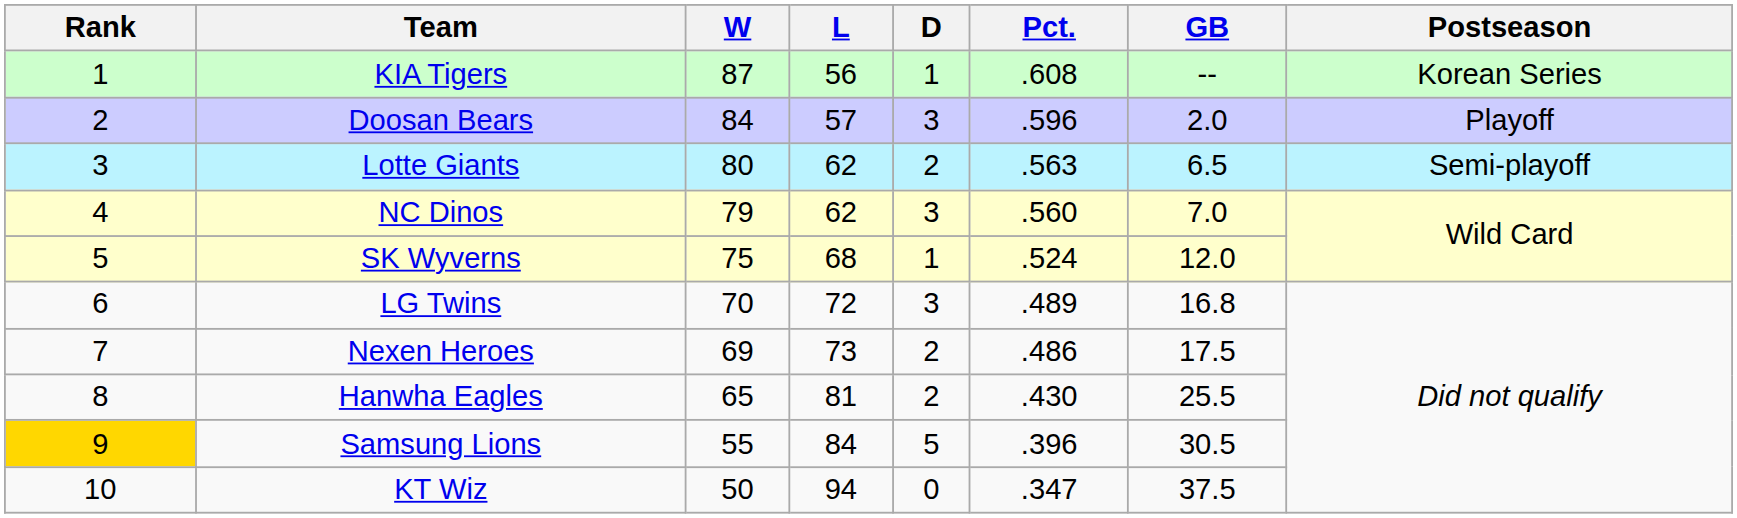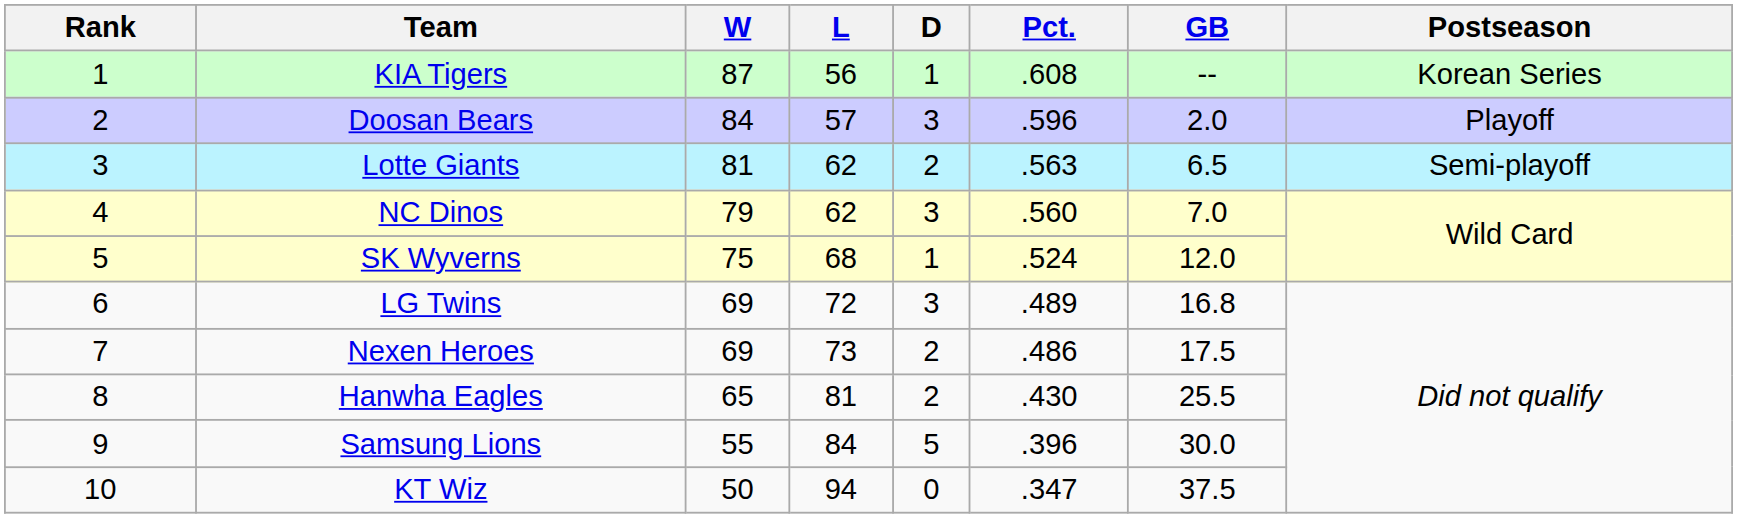 <table class="wikitable" style="text-align:center; width:60%;">
 <tr>
 <th>Rank</th>
 <th>Team</th>
 <th><a href='#'>W</a></th>
 <th><a href='#'>L</a></th>
 <th>D</th>
 <th><a href='#'>Pct.</a></th>
 <th><a href='#'>GB</a></th>
 <th>Postseason</th>
 </tr>
 <tr style="background-color:#ccffcc;">
 <td>1</td>
 <td><a href='#'>KIA Tigers</a></td>
 <td>87</td>
 <td>56</td>
 <td>1</td>
 <td>.608</td>
 <td>--</td>
 <td>Korean Series</td>
 </tr>
 <tr style="background-color:#ccccff;">
 <td>2</td>
 <td><a href='#'>Doosan Bears</a></td>
 <td>84</td>
 <td>57</td>
 <td>3</td>
 <td>.596</td>
 <td>2.0</td>
 <td>Playoff</td>
 </tr>
 <tr style="background-color:#BBF3FF;">
 <td>3</td>
 <td><a href='#'>Lotte Giants</a></td>
-<td>80</td>
+<td>81</td>
 <td>62</td>
 <td>2</td>
 <td>.563</td>
 <td>6.5</td>
 <td>Semi-playoff</td>
 </tr>
 <tr style="background-color:#ffffcc;">
 <td>4</td>
 <td><a href='#'>NC Dinos</a></td>
 <td>79</td>
 <td>62</td>
 <td>3</td>
 <td>.560</td>
 <td>7.0</td>
 <td rowspan="2">Wild Card</td>
 </tr>
 <tr style="background-color:#ffffcc;">
 <td>5</td>
 <td><a href='#'>SK Wyverns</a></td>
 <td>75</td>
 <td>68</td>
 <td>1</td>
 <td>.524</td>
 <td>12.0</td>
 </tr>
 <tr>
 <td>6</td>
 <td><a href='#'>LG Twins</a></td>
-<td>70</td>
+<td>69</td>
 <td>72</td>
 <td>3</td>
 <td>.489</td>
 <td>16.8</td>
 <td rowspan="5"><em>Did not qualify</em></td>
 </tr>
 <tr>
 <td>7</td>
 <td><a href='#'>Nexen Heroes</a></td>
 <td>69</td>
 <td>73</td>
 <td>2</td>
 <td>.486</td>
 <td>17.5</td>
 </tr>
 <tr>
 <td>8</td>
 <td><a href='#'>Hanwha Eagles</a></td>
 <td>65</td>
 <td>81</td>
 <td>2</td>
 <td>.430</td>
 <td>25.5</td>
 </tr>
 <tr>
-<td style="background: gold;">9</td>
+<td>9</td>
 <td><a href='#'>Samsung Lions</a></td>
 <td>55</td>
 <td>84</td>
 <td>5</td>
 <td>.396</td>
-<td>30.5</td>
+<td>30.0</td>
 </tr>
 <tr>
 <td>10</td>
 <td><a href='#'>KT Wiz</a></td>
 <td>50</td>
 <td>94</td>
 <td>0</td>
 <td>.347</td>
 <td>37.5</td>
 </tr>
 </table>
